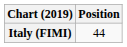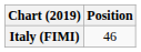 <table class="wikitable plainrowheaders" style="text-align:center">
 <tr>
 <th scope="col">Chart (2019)</th>
 <th scope="col">Position</th>
 </tr>
 <tr>
 <th scope="row">Italy (FIMI)</th>
-<td>44</td>
+<td>46</td>
 </tr>
 </table>
